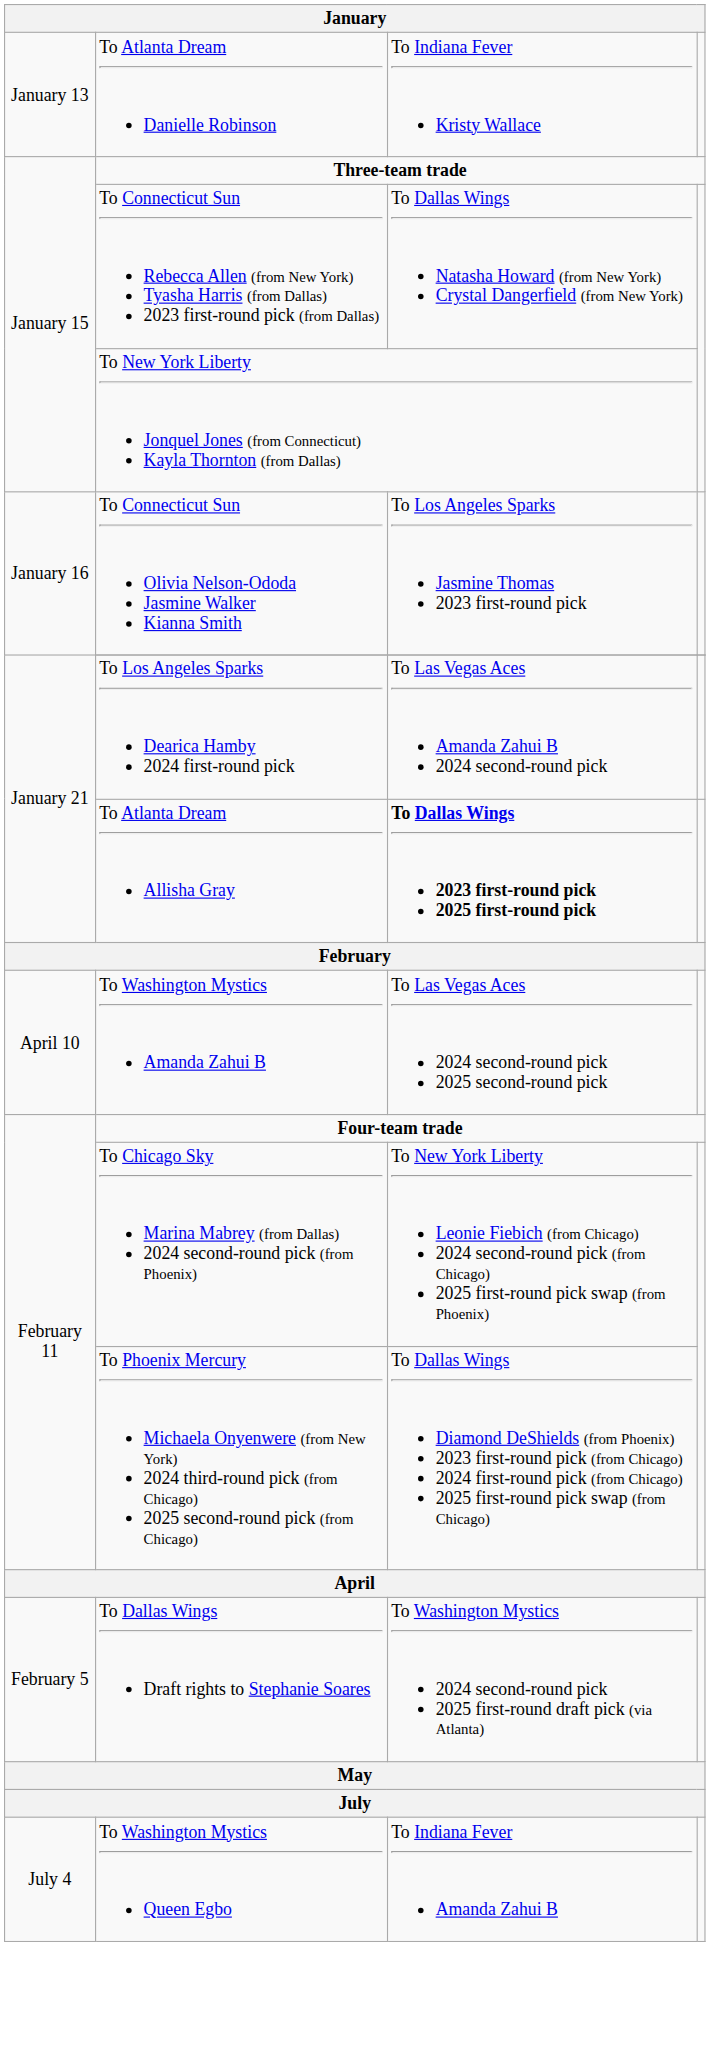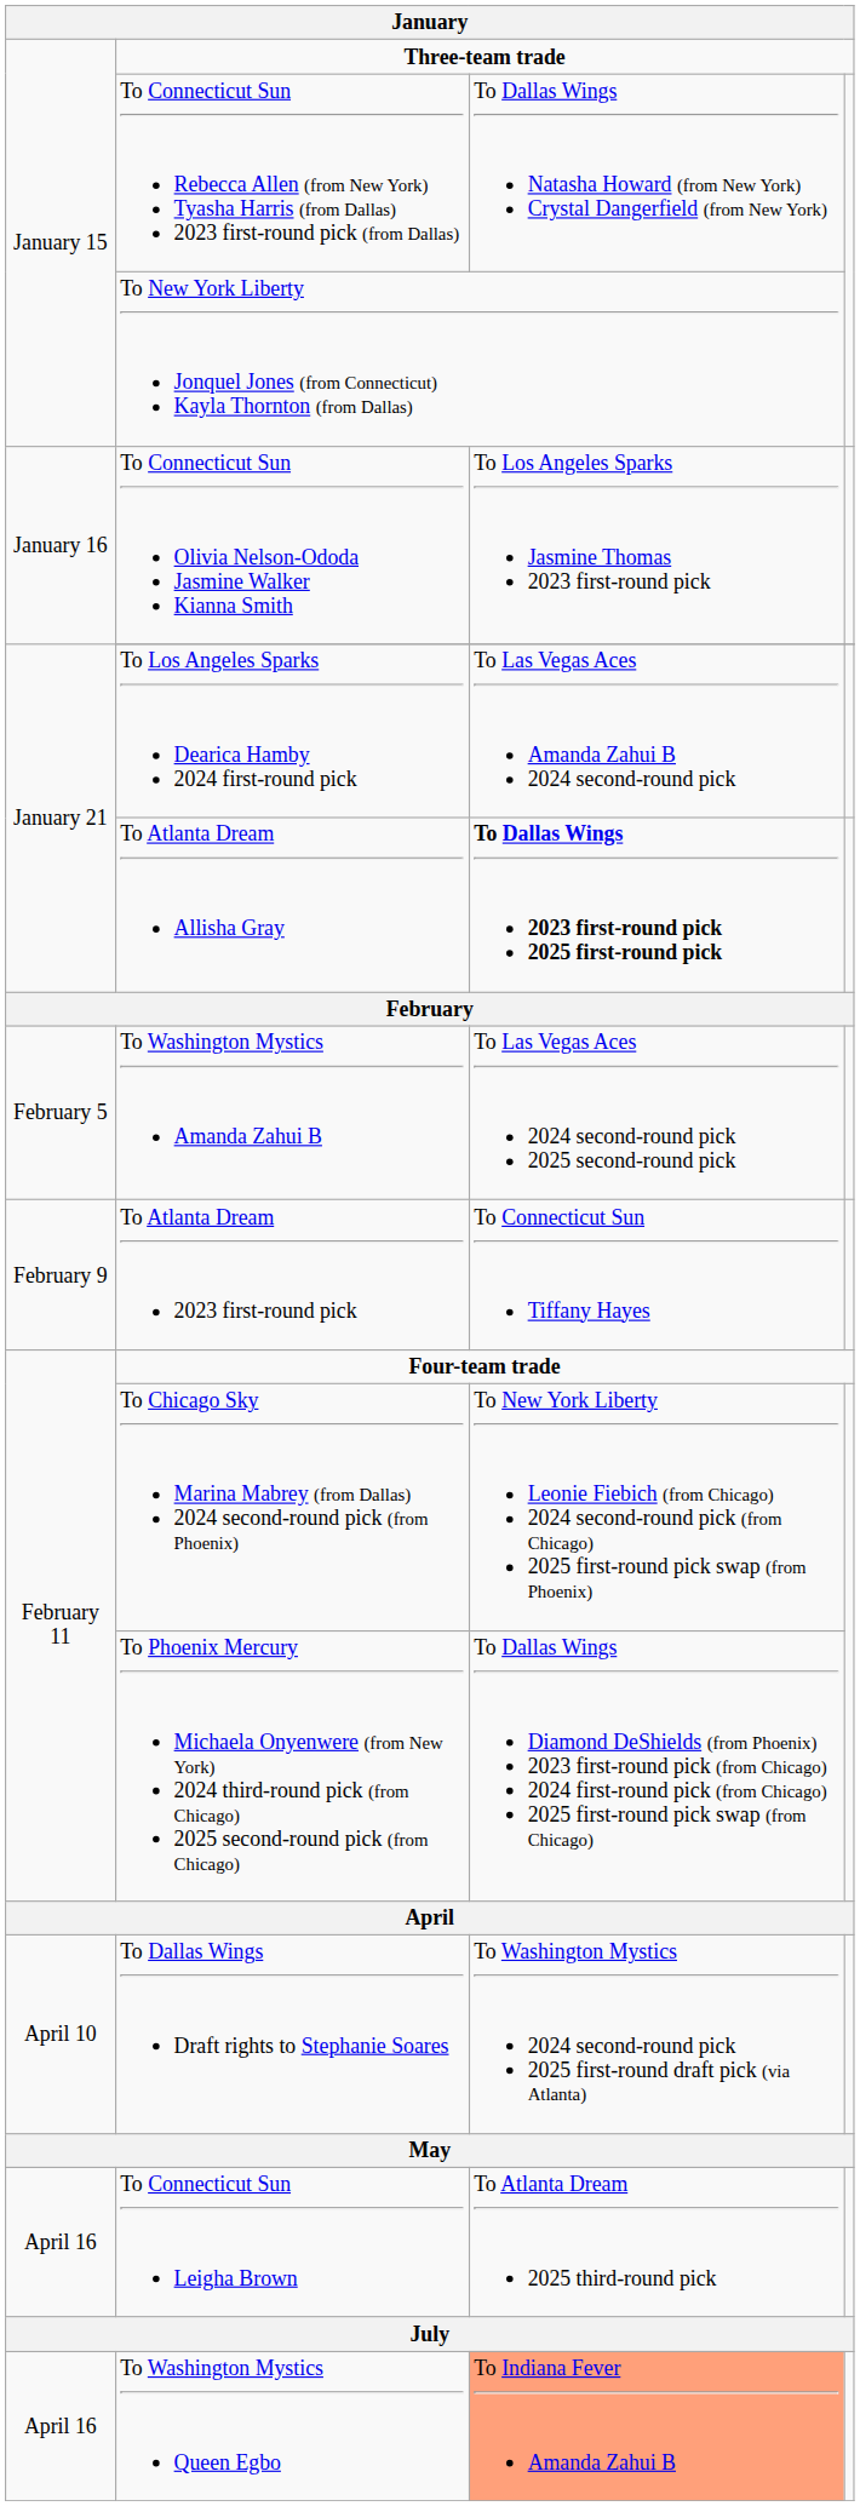 <table class="wikitable" style="text-align:center; width: 50%">
 <tr>
 <th colspan=4>January</th>
-</tr>
-<tr>
-<td>January 13</td>
-<td align=left valign=top>To <a href='#'>Atlanta Dream</a><hr><br><ul><li> <a href='#'>Danielle Robinson</a></li></ul></td>
-<td align=left valign=top>To <a href='#'>Indiana Fever</a><hr><br><ul><li> <a href='#'>Kristy Wallace</a></li></ul></td>
-<td align="center"></td>
 </tr>
 <tr>
 <td rowspan=3>January 15</td>
 <td colspan=3><strong>Three-team trade</strong></td>
 </tr>
 <tr>
 <td align=left valign=top>To <a href='#'>Connecticut Sun</a><hr><br><ul><li> <a href='#'>Rebecca Allen</a> <small>(from New York)</small></li><li> <a href='#'>Tyasha Harris</a> <small>(from Dallas)</small></li><li>2023 first-round pick <small>(from Dallas)</small></li></ul></td>
 <td align=left valign=top>To <a href='#'>Dallas Wings</a><hr><br><ul><li> <a href='#'>Natasha Howard</a> <small>(from New York)</small></li><li> <a href='#'>Crystal Dangerfield</a> <small>(from New York)</small></li></ul></td>
 <td rowspan=2></td>
 </tr>
 <tr>
 <td colspan="2" style="text-align:left; vertical-align:top;">To <a href='#'>New York Liberty</a><hr><br><ul><li> <a href='#'>Jonquel Jones</a> <small>(from Connecticut)</small></li><li> <a href='#'>Kayla Thornton</a> <small>(from Dallas)</small></li></ul></td>
 </tr>
 <tr>
 <td>January 16</td>
 <td align=left valign=top>To <a href='#'>Connecticut Sun</a><hr><br><ul><li> <a href='#'>Olivia Nelson-Ododa</a></li><li> <a href='#'>Jasmine Walker</a></li><li> <a href='#'>Kianna Smith</a></li></ul></td>
 <td align=left valign=top>To <a href='#'>Los Angeles Sparks</a><hr><br><ul><li> <a href='#'>Jasmine Thomas</a></li><li>2023 first-round pick</li></ul></td>
 <td align="center"></td>
 </tr>
 <tr>
 <td rowspan="3">January 21</td>
 </tr>
 <tr>
 <td align=left valign=top>To <a href='#'>Los Angeles Sparks</a><hr><br><ul><li> <a href='#'>Dearica Hamby</a></li><li>2024 first-round pick</li></ul></td>
 <td align=left valign=top>To <a href='#'>Las Vegas Aces</a><hr><br><ul><li> <a href='#'>Amanda Zahui B</a></li><li>2024 second-round pick</li></ul></td>
 <td align="center"></td>
 </tr>
 <tr>
 <td align=left valign=top>To <a href='#'>Atlanta Dream</a><hr><br><ul><li> <a href='#'>Allisha Gray</a></li></ul></td>
 <td align=left valign=top><strong>To <a href='#'>Dallas Wings</a><hr><br><ul><li>2023 first-round pick</li><li>2025 first-round pick</li></ul></strong></td>
 <td align="center"></td>
 </tr>
 <tr>
 <th colspan=4>February</th>
 </tr>
 <tr>
-<td>April 10</td>
+<td>February 5</td>
 <td align=left valign=top>To <a href='#'>Washington Mystics</a><hr><br><ul><li> <a href='#'>Amanda Zahui B</a></li></ul></td>
 <td align=left valign=top>To <a href='#'>Las Vegas Aces</a><hr><br><ul><li>2024 second-round pick</li><li>2025 second-round pick</li></ul></td>
+<td align="center"></td>
+</tr>
+<tr>
+<td>February 9</td>
+<td align=left valign=top>To <a href='#'>Atlanta Dream</a><hr><br><ul><li>2023 first-round pick</li></ul></td>
+<td align=left valign=top>To <a href='#'>Connecticut Sun</a><hr><br><ul><li> <a href='#'>Tiffany Hayes</a></li></ul></td>
 <td align="center"></td>
 </tr>
 <tr>
 <td rowspan=3>February 11</td>
 <td colspan=3><strong>Four-team trade</strong></td>
 </tr>
 <tr>
 <td align=left valign=top>To <a href='#'>Chicago Sky</a><hr><br><ul><li> <a href='#'>Marina Mabrey</a> <small>(from Dallas)</small></li><li>2024 second-round pick <small>(from Phoenix)</small></li></ul></td>
 <td align=left valign=top>To <a href='#'>New York Liberty</a><hr><br><ul><li> <a href='#'>Leonie Fiebich</a> <small>(from Chicago)</small></li><li>2024 second-round pick <small>(from Chicago)</small></li><li>2025 first-round pick swap <small>(from Phoenix)</small></li></ul></td>
 <td rowspan=2></td>
 </tr>
 <tr>
 <td align=left valign=top>To <a href='#'>Phoenix Mercury</a><hr><br><ul><li> <a href='#'>Michaela Onyenwere</a> <small>(from New York)</small></li><li>2024 third-round pick <small>(from Chicago)</small></li><li>2025 second-round pick <small>(from Chicago)</small></li></ul></td>
 <td align=left valign=top>To <a href='#'>Dallas Wings</a><hr><br><ul><li> <a href='#'>Diamond DeShields</a> <small>(from Phoenix)</small></li><li>2023 first-round pick <small>(from Chicago)</small></li><li>2024 first-round pick <small>(from Chicago)</small></li><li>2025 first-round pick swap <small>(from Chicago)</small></li></ul></td>
 </tr>
 <tr>
 <th colspan=4>April</th>
 </tr>
 <tr>
-<td>February 5</td>
+<td>April 10</td>
 <td align=left valign=top>To <a href='#'>Dallas Wings</a><hr><br><ul><li>Draft rights to  <a href='#'>Stephanie Soares</a></li></ul></td>
 <td align=left valign=top>To <a href='#'>Washington Mystics</a><hr><br><ul><li>2024 second-round pick</li><li>2025 first-round draft pick <small>(via Atlanta)</small></li></ul></td>
 <td align="center"></td>
 </tr>
 <tr>
 <th colspan=4>May</th>
 </tr>
 <tr>
+<td>April 16</td>
+<td align=left valign=top>To <a href='#'>Connecticut Sun</a><hr><br><ul><li> <a href='#'>Leigha Brown</a></li></ul></td>
+<td align=left valign=top>To <a href='#'>Atlanta Dream</a><hr><br><ul><li>2025 third-round pick</li></ul></td>
+<td align="center"></td>
+</tr>
+<tr>
 <th colspan=4>July</th>
 </tr>
 <tr>
-<td>July 4</td>
+<td>April 16</td>
 <td align=left valign=top>To <a href='#'>Washington Mystics</a><hr><br><ul><li> <a href='#'>Queen Egbo</a></li></ul></td>
-<td align=left valign=top>To <a href='#'>Indiana Fever</a><hr><br><ul><li> <a href='#'>Amanda Zahui B</a></li></ul></td>
+<td align=left valign=top style="background: lightsalmon;">To <a href='#'>Indiana Fever</a><hr><br><ul><li> <a href='#'>Amanda Zahui B</a></li></ul></td>
 <td align="center"></td>
 </tr>
 </table>
